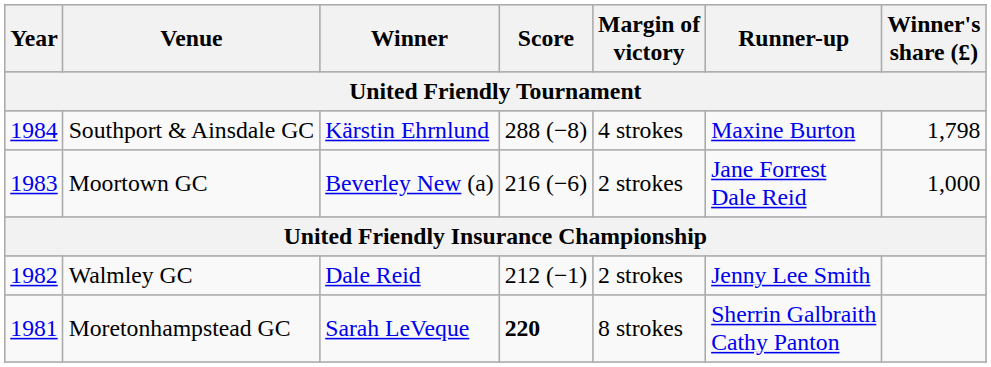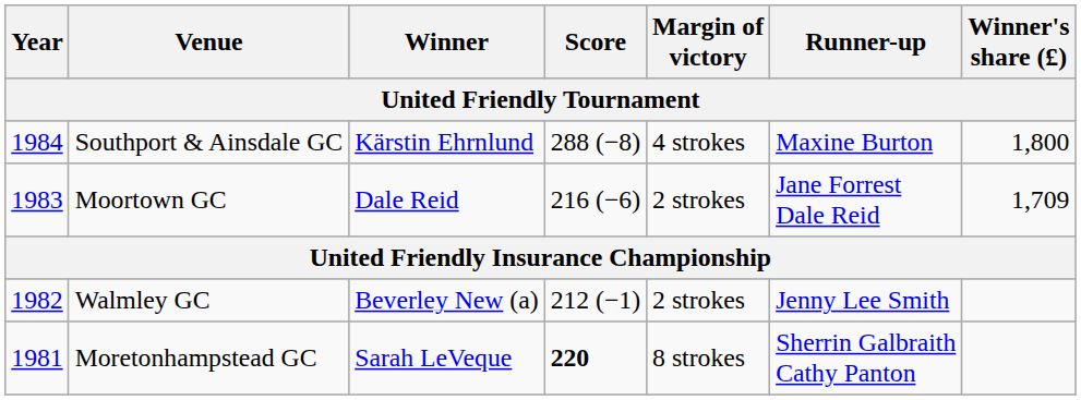 <table class=wikitable style="font-size:95%">
 <tr>
 <th>Year</th>
 <th>Venue</th>
 <th>Winner</th>
 <th>Score</th>
 <th>Margin of<br>victory</th>
 <th>Runner-up</th>
 <th>Winner's<br>share (£)</th>
 </tr>
 <tr>
 <th colspan=9>United Friendly Tournament</th>
 </tr>
 <tr>
 <td><a href='#'>1984</a></td>
 <td>Southport & Ainsdale GC</td>
 <td> <a href='#'>Kärstin Ehrnlund</a></td>
 <td>288 (−8)</td>
 <td>4 strokes</td>
 <td> <a href='#'>Maxine Burton</a></td>
-<td align=right>1,798</td>
+<td align=right>1,800</td>
 </tr>
 <tr>
 <td><a href='#'>1983</a></td>
 <td>Moortown GC</td>
-<td> <a href='#'>Beverley New</a> (a)</td>
+<td> <a href='#'>Dale Reid</a></td>
 <td>216 (−6)</td>
 <td>2 strokes</td>
 <td> <a href='#'>Jane Forrest</a><br> <a href='#'>Dale Reid</a></td>
-<td align=right>1,000</td>
+<td align=right>1,709</td>
 </tr>
 <tr>
 <th colspan=9>United Friendly Insurance Championship</th>
 </tr>
 <tr>
 <td><a href='#'>1982</a></td>
 <td>Walmley GC</td>
-<td> <a href='#'>Dale Reid</a></td>
+<td> <a href='#'>Beverley New</a> (a)</td>
 <td>212 (−1)</td>
 <td>2 strokes</td>
 <td> <a href='#'>Jenny Lee Smith</a></td>
 <td align=right></td>
 </tr>
 <tr>
 <td><a href='#'>1981</a></td>
 <td>Moretonhampstead GC</td>
 <td> <a href='#'>Sarah LeVeque</a></td>
 <td><strong>220</strong></td>
 <td>8 strokes</td>
 <td> <a href='#'>Sherrin Galbraith</a><br> <a href='#'>Cathy Panton</a></td>
 <td align=right></td>
 </tr>
 </table>
